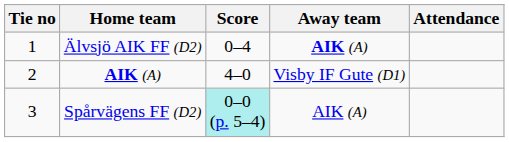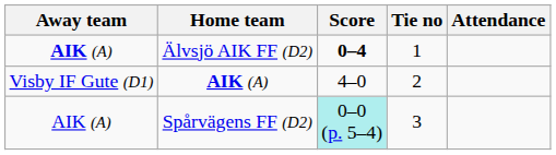 <table class="wikitable" style="text-align:center">
 <tr>
-<th style= width="40px">Tie no</th>
+<th style= width="150px">Away team</th>
 <th style= width="150px">Home team</th>
 <th style= width="60px">Score</th>
-<th style= width="150px">Away team</th>
+<th style= width="40px">Tie no</th>
 <th style= width="30px">Attendance</th>
 </tr>
 <tr>
+<td><strong><a href='#'>AIK</a></strong> <em><small>(A)</small></em></td>
+<td><a href='#'>Älvsjö AIK FF</a> <em><small>(D2)</small></em></td>
+<td><strong>0–4</strong></td>
 <td>1</td>
-<td><a href='#'>Älvsjö AIK FF</a> <em><small>(D2)</small></em></td>
-<td>0–4</td>
-<td><strong><a href='#'>AIK</a></strong> <em><small>(A)</small></em></td>
 <td></td>
 </tr>
 <tr>
-<td>2</td>
+<td><a href='#'>Visby IF Gute</a> <em><small>(D1)</small></em></td>
 <td><strong><a href='#'>AIK</a></strong> <em><small>(A)</small></em></td>
 <td>4–0</td>
-<td><a href='#'>Visby IF Gute</a> <em><small>(D1)</small></em></td>
+<td>2</td>
 <td></td>
 </tr>
 <tr>
-<td>3</td>
+<td><a href='#'>AIK</a> <em><small>(A)</small></em></td>
 <td><a href='#'>Spårvägens FF</a> <em><small>(D2)</small></em></td>
 <td style="background: paleturquoise;">0–0<br> (<a href='#'>p.</a> 5–4)</td>
-<td><a href='#'>AIK</a> <em><small>(A)</small></em></td>
+<td>3</td>
 <td></td>
 </tr>
 </table>
